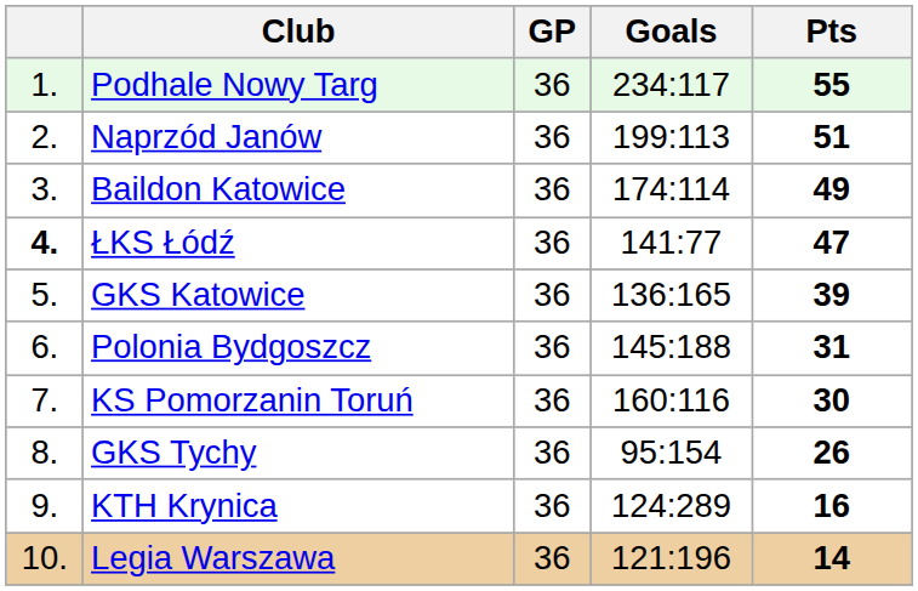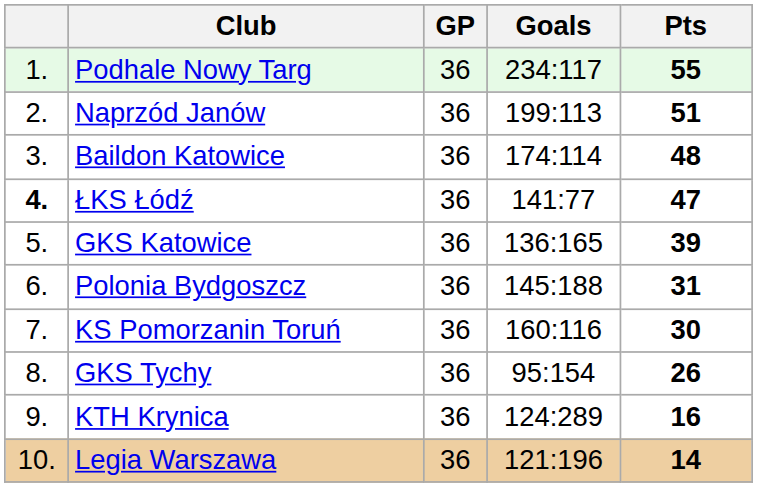 <table class="wikitable">
 <tr>
 <th width="30"></th>
 <th width="200">Club</th>
 <th width="30">GP</th>
 <th width="70">Goals</th>
 <th width="70">Pts</th>
 </tr>
 <tr bgcolor="#e6fae6" align="center">
 <td>1.</td>
 <td align="left"><a href='#'>Podhale Nowy Targ</a></td>
 <td>36</td>
 <td>234:117</td>
 <td><strong>55</strong></td>
 </tr>
 <tr bgcolor="#FFFFFF" align="center">
 <td>2.</td>
 <td align="left"><a href='#'>Naprzód Janów</a></td>
 <td>36</td>
 <td>199:113</td>
 <td><strong>51</strong></td>
 </tr>
 <tr bgcolor="#FFFFFF" align="center">
 <td>3.</td>
 <td align="left"><a href='#'>Baildon Katowice</a></td>
 <td>36</td>
 <td>174:114</td>
-<td><strong>49</strong></td>
+<td><strong>48</strong></td>
 </tr>
 <tr bgcolor="#FFFFFF" align="center">
 <td><strong>4.</strong></td>
 <td align="left"><a href='#'>ŁKS Łódź</a></td>
 <td>36</td>
 <td>141:77</td>
 <td><strong>47</strong></td>
 </tr>
 <tr bgcolor="#FFFFFF" align="center">
 <td>5.</td>
 <td align="left"><a href='#'>GKS Katowice</a></td>
 <td>36</td>
 <td>136:165</td>
 <td><strong>39</strong></td>
 </tr>
 <tr bgcolor="#FFFFFF" align="center">
 <td>6.</td>
 <td align="left"><a href='#'>Polonia Bydgoszcz</a></td>
 <td>36</td>
 <td>145:188</td>
 <td><strong>31</strong></td>
 </tr>
 <tr bgcolor="#FFFFFF" align="center">
 <td>7.</td>
 <td align="left"><a href='#'>KS Pomorzanin Toruń</a></td>
 <td>36</td>
 <td>160:116</td>
 <td><strong>30</strong></td>
 </tr>
 <tr bgcolor="#FFFFFF" align="center">
 <td>8.</td>
 <td align="left"><a href='#'>GKS Tychy</a></td>
 <td>36</td>
 <td>95:154</td>
 <td><strong>26</strong></td>
 </tr>
 <tr bgcolor="#FFFFFF" align="center">
 <td>9.</td>
 <td align="left"><a href='#'>KTH Krynica</a></td>
 <td>36</td>
 <td>124:289</td>
 <td><strong>16</strong></td>
 </tr>
 <tr bgcolor="#EECFA1" align="center">
 <td>10.</td>
 <td align="left"><a href='#'>Legia Warszawa</a></td>
 <td>36</td>
 <td>121:196</td>
 <td><strong>14</strong></td>
 </tr>
 </table>
